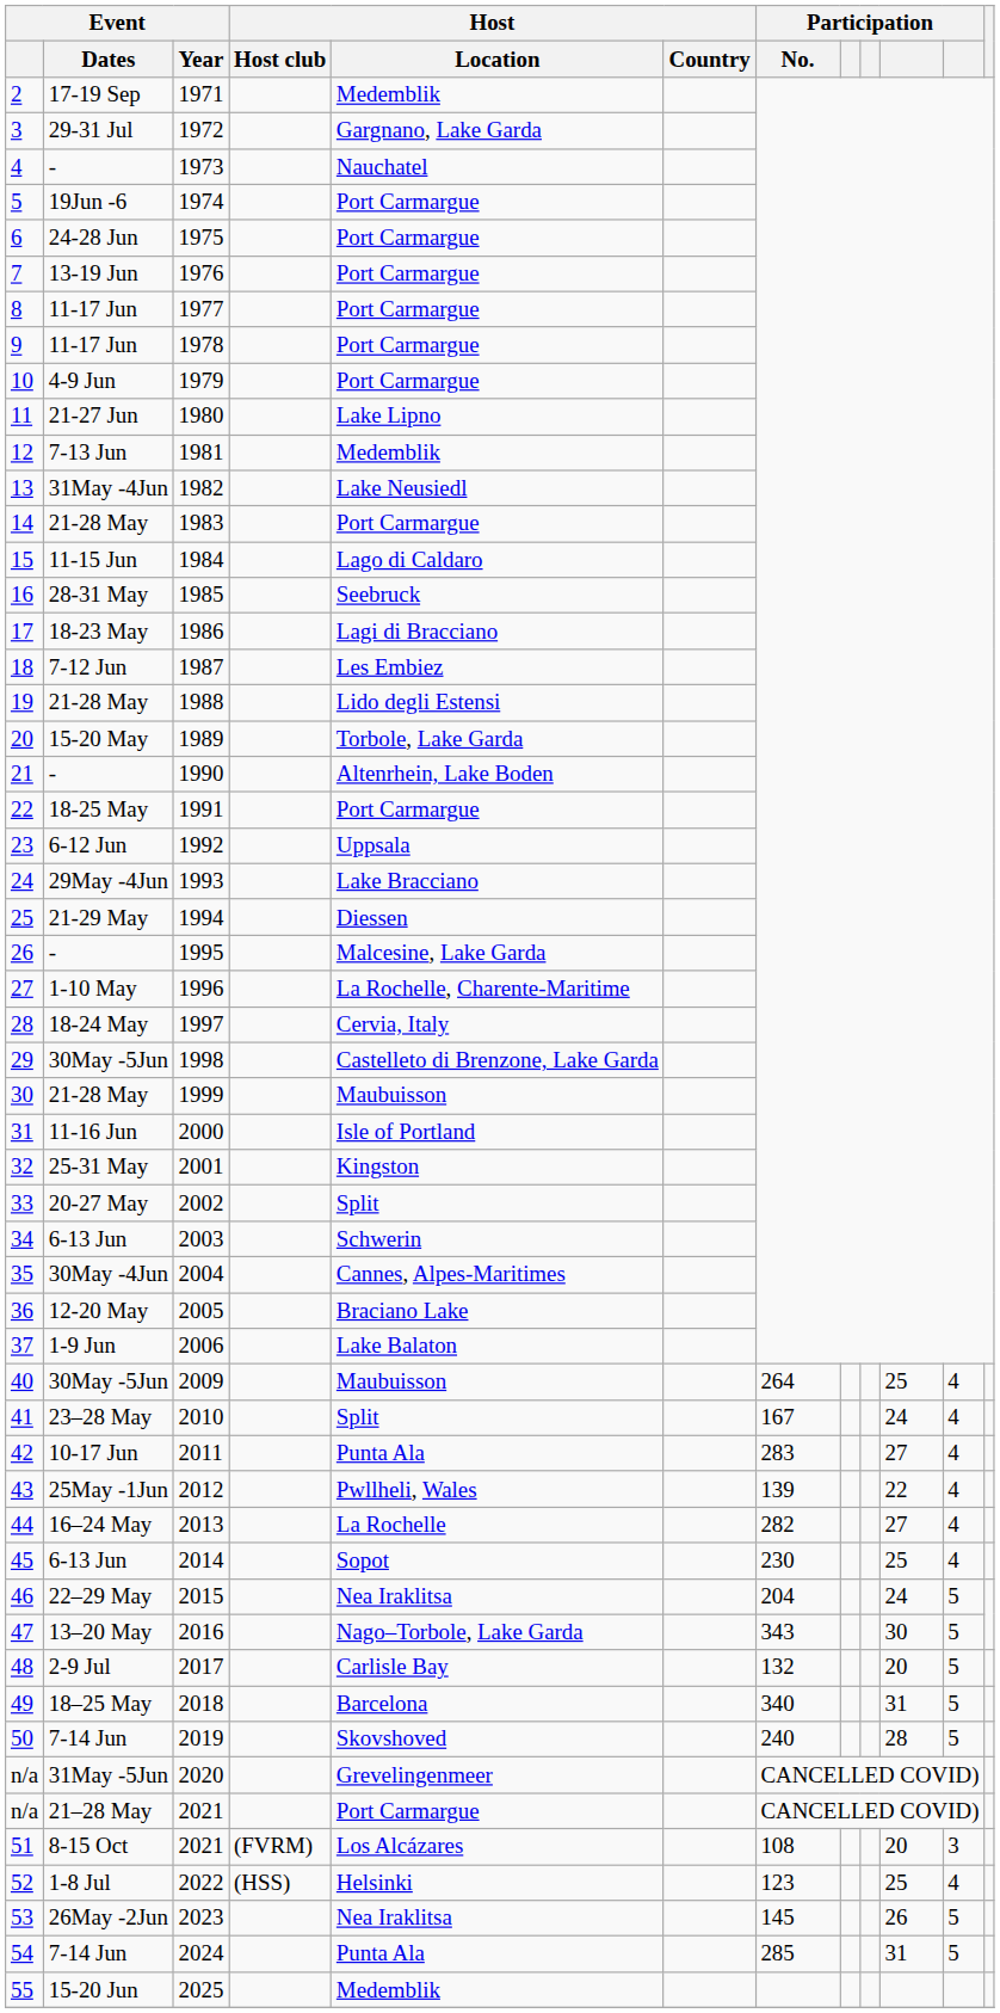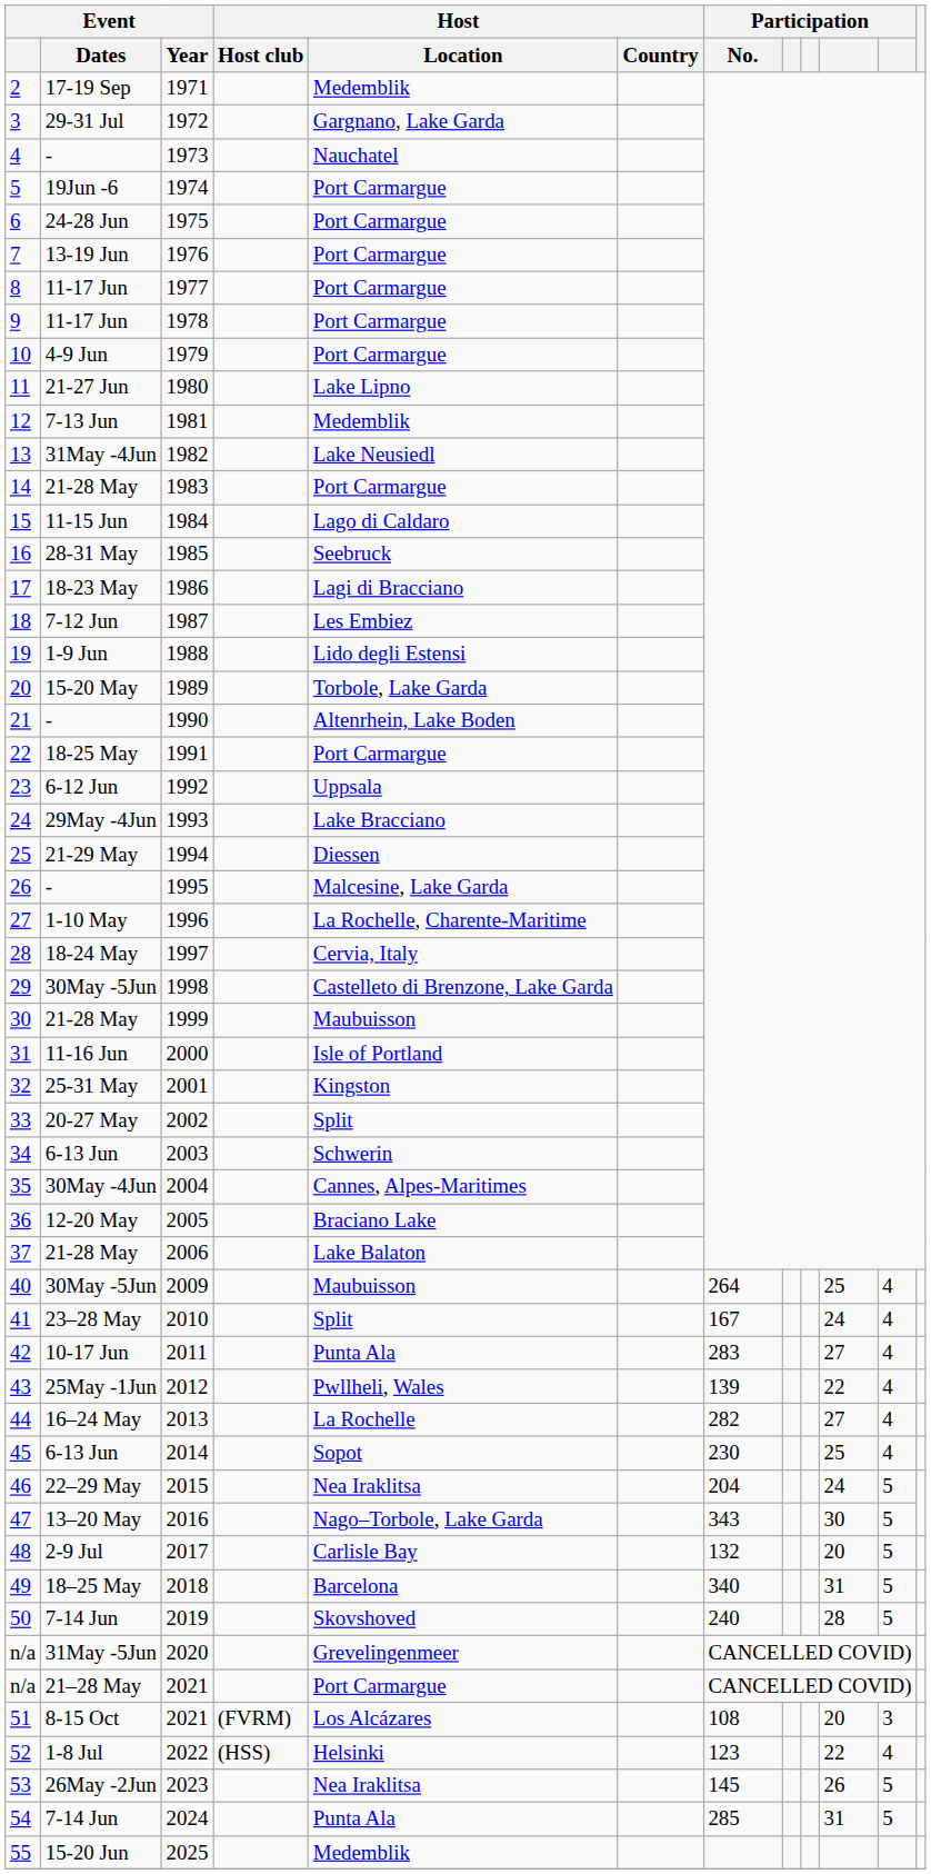 <table class="wikitable sortable">
 <tr>
 <th colspan=3>Event</th>
 <th colspan=3>Host</th>
 <th colspan=5>Participation</th>
 <th rowspan=2></th>
 </tr>
 <tr>
 <th></th>
 <th>Dates</th>
 <th>Year</th>
 <th>Host club</th>
 <th>Location</th>
 <th>Country</th>
 <th>No.</th>
 <th></th>
 <th></th>
 <th></th>
 <th></th>
 </tr>
 <tr>
 <td><a href='#'>2</a></td>
 <td>17-19 Sep</td>
 <td>1971</td>
 <td></td>
 <td><a href='#'>Medemblik</a></td>
 <td></td>
 </tr>
 <tr>
 <td><a href='#'>3</a></td>
 <td>29-31 Jul</td>
 <td>1972</td>
 <td></td>
 <td><a href='#'>Gargnano</a>, <a href='#'>Lake Garda</a></td>
 <td></td>
 </tr>
 <tr>
 <td><a href='#'>4</a></td>
 <td>-</td>
 <td>1973</td>
 <td></td>
 <td><a href='#'>Nauchatel</a></td>
 <td></td>
 </tr>
 <tr>
 <td><a href='#'>5</a></td>
 <td>19Jun -6</td>
 <td>1974</td>
 <td></td>
 <td><a href='#'>Port Carmargue</a></td>
 <td></td>
 </tr>
 <tr>
 <td><a href='#'>6</a></td>
 <td>24-28 Jun</td>
 <td>1975</td>
 <td></td>
 <td><a href='#'>Port Carmargue</a></td>
 <td></td>
 </tr>
 <tr>
 <td><a href='#'>7</a></td>
 <td>13-19 Jun</td>
 <td>1976</td>
 <td></td>
 <td><a href='#'>Port Carmargue</a></td>
 <td></td>
 </tr>
 <tr>
 <td><a href='#'>8</a></td>
 <td>11-17 Jun</td>
 <td>1977</td>
 <td></td>
 <td><a href='#'>Port Carmargue</a></td>
 <td></td>
 </tr>
 <tr>
 <td><a href='#'>9</a></td>
 <td>11-17 Jun</td>
 <td>1978</td>
 <td></td>
 <td><a href='#'>Port Carmargue</a></td>
 <td></td>
 </tr>
 <tr>
 <td><a href='#'>10</a></td>
 <td>4-9 Jun</td>
 <td>1979</td>
 <td></td>
 <td><a href='#'>Port Carmargue</a></td>
 <td></td>
 </tr>
 <tr>
 <td><a href='#'>11</a></td>
 <td>21-27 Jun</td>
 <td>1980</td>
 <td></td>
 <td><a href='#'>Lake Lipno</a></td>
 <td></td>
 </tr>
 <tr>
 <td><a href='#'>12</a></td>
 <td>7-13 Jun</td>
 <td>1981</td>
 <td></td>
 <td><a href='#'>Medemblik</a></td>
 <td></td>
 </tr>
 <tr>
 <td><a href='#'>13</a></td>
 <td>31May -4Jun</td>
 <td>1982</td>
 <td></td>
 <td><a href='#'>Lake Neusiedl</a></td>
 <td></td>
 </tr>
 <tr>
 <td><a href='#'>14</a></td>
 <td>21-28 May</td>
 <td>1983</td>
 <td></td>
 <td><a href='#'>Port Carmargue</a></td>
 <td></td>
 </tr>
 <tr>
 <td><a href='#'>15</a></td>
 <td>11-15 Jun</td>
 <td>1984</td>
 <td></td>
 <td><a href='#'>Lago di Caldaro</a></td>
 <td></td>
 </tr>
 <tr>
 <td><a href='#'>16</a></td>
 <td>28-31 May</td>
 <td>1985</td>
 <td></td>
 <td><a href='#'>Seebruck</a></td>
 <td></td>
 </tr>
 <tr>
 <td><a href='#'>17</a></td>
 <td>18-23 May</td>
 <td>1986</td>
 <td></td>
 <td><a href='#'>Lagi di Bracciano</a></td>
 <td></td>
 </tr>
 <tr>
 <td><a href='#'>18</a></td>
 <td>7-12 Jun</td>
 <td>1987</td>
 <td></td>
 <td><a href='#'>Les Embiez</a></td>
 <td></td>
 </tr>
 <tr>
 <td><a href='#'>19</a></td>
-<td>21-28 May</td>
+<td>1-9 Jun</td>
 <td>1988</td>
 <td></td>
 <td><a href='#'>Lido degli Estensi</a></td>
 <td></td>
 </tr>
 <tr>
 <td><a href='#'>20</a></td>
 <td>15-20 May</td>
 <td>1989</td>
 <td></td>
 <td><a href='#'>Torbole</a>, <a href='#'>Lake Garda</a></td>
 <td></td>
 </tr>
 <tr>
 <td><a href='#'>21</a></td>
 <td>-</td>
 <td>1990</td>
 <td></td>
 <td><a href='#'>Altenrhein, Lake Boden</a></td>
 <td></td>
 </tr>
 <tr>
 <td><a href='#'>22</a></td>
 <td>18-25 May</td>
 <td>1991</td>
 <td></td>
 <td><a href='#'>Port Carmargue</a></td>
 <td></td>
 </tr>
 <tr>
 <td><a href='#'>23</a></td>
 <td>6-12 Jun</td>
 <td>1992</td>
 <td></td>
 <td><a href='#'>Uppsala</a></td>
 <td></td>
 </tr>
 <tr>
 <td><a href='#'>24</a></td>
 <td>29May -4Jun</td>
 <td>1993</td>
 <td></td>
 <td><a href='#'>Lake Bracciano</a></td>
 <td></td>
 </tr>
 <tr>
 <td><a href='#'>25</a></td>
 <td>21-29 May</td>
 <td>1994</td>
 <td></td>
 <td><a href='#'>Diessen</a></td>
 <td></td>
 </tr>
 <tr>
 <td><a href='#'>26</a></td>
 <td>-</td>
 <td>1995</td>
 <td></td>
 <td><a href='#'>Malcesine</a>, <a href='#'>Lake Garda</a></td>
 <td></td>
 </tr>
 <tr>
 <td><a href='#'>27</a></td>
 <td>1-10 May</td>
 <td>1996</td>
 <td></td>
 <td><a href='#'>La Rochelle</a>, <a href='#'>Charente-Maritime</a></td>
 <td></td>
 </tr>
 <tr>
 <td><a href='#'>28</a></td>
 <td>18-24 May</td>
 <td>1997</td>
 <td></td>
 <td><a href='#'>Cervia, Italy</a></td>
 <td></td>
 </tr>
 <tr>
 <td><a href='#'>29</a></td>
 <td>30May -5Jun</td>
 <td>1998</td>
 <td></td>
 <td><a href='#'>Castelleto di Brenzone, Lake Garda</a></td>
 <td></td>
 </tr>
 <tr>
 <td><a href='#'>30</a></td>
 <td>21-28 May</td>
 <td>1999</td>
 <td></td>
 <td><a href='#'>Maubuisson</a></td>
 <td></td>
 </tr>
 <tr>
 <td><a href='#'>31</a></td>
 <td>11-16 Jun</td>
 <td>2000</td>
 <td></td>
 <td><a href='#'>Isle of Portland</a></td>
 <td></td>
 </tr>
 <tr>
 <td><a href='#'>32</a></td>
 <td>25-31 May</td>
 <td>2001</td>
 <td></td>
 <td><a href='#'>Kingston</a></td>
 <td></td>
 </tr>
 <tr>
 <td><a href='#'>33</a></td>
 <td>20-27 May</td>
 <td>2002</td>
 <td></td>
 <td><a href='#'>Split</a></td>
 <td></td>
 </tr>
 <tr>
 <td><a href='#'>34</a></td>
 <td>6-13 Jun</td>
 <td>2003</td>
 <td></td>
 <td><a href='#'>Schwerin</a></td>
 <td></td>
 </tr>
 <tr>
 <td><a href='#'>35</a></td>
 <td>30May -4Jun</td>
 <td>2004</td>
 <td></td>
 <td><a href='#'>Cannes</a>, <a href='#'>Alpes-Maritimes</a></td>
 <td></td>
 </tr>
 <tr>
 <td><a href='#'>36</a></td>
 <td>12-20 May</td>
 <td>2005</td>
 <td></td>
 <td><a href='#'>Braciano Lake</a></td>
 <td></td>
 </tr>
 <tr>
 <td><a href='#'>37</a></td>
-<td>1-9 Jun</td>
+<td>21-28 May</td>
 <td>2006</td>
 <td></td>
 <td><a href='#'>Lake Balaton</a></td>
 <td></td>
 </tr>
 <tr>
 <td><a href='#'>40</a></td>
 <td>30May -5Jun</td>
 <td>2009</td>
 <td></td>
 <td><a href='#'>Maubuisson</a></td>
 <td></td>
 <td>264</td>
 <td></td>
 <td></td>
 <td>25</td>
 <td>4</td>
 <td>			</td>
 </tr>
 <tr>
 <td><a href='#'>41</a></td>
 <td>23–28 May</td>
 <td>2010</td>
 <td></td>
 <td><a href='#'>Split</a></td>
 <td></td>
 <td>167</td>
 <td></td>
 <td></td>
 <td>24</td>
 <td>4</td>
 <td>			</td>
 </tr>
 <tr>
 <td><a href='#'>42</a></td>
 <td>10-17 Jun</td>
 <td>2011</td>
 <td></td>
 <td><a href='#'>Punta Ala</a></td>
 <td></td>
 <td>283</td>
 <td></td>
 <td></td>
 <td>27</td>
 <td>4</td>
 <td></td>
 </tr>
 <tr>
 <td><a href='#'>43</a></td>
 <td>25May -1Jun</td>
 <td>2012</td>
 <td></td>
 <td><a href='#'>Pwllheli</a>, <a href='#'>Wales</a></td>
 <td></td>
 <td>139</td>
 <td></td>
 <td></td>
 <td>22</td>
 <td>4</td>
 <td></td>
 </tr>
 <tr>
 <td><a href='#'>44</a></td>
 <td>16–24 May</td>
 <td>2013</td>
 <td></td>
 <td><a href='#'>La Rochelle</a></td>
 <td></td>
 <td>282</td>
 <td></td>
 <td></td>
 <td>27</td>
 <td>4</td>
 <td></td>
 </tr>
 <tr>
 <td><a href='#'>45</a></td>
 <td>6-13 Jun</td>
 <td>2014</td>
 <td></td>
 <td><a href='#'>Sopot</a></td>
 <td></td>
 <td>230</td>
 <td></td>
 <td></td>
 <td>25</td>
 <td>4</td>
 <td></td>
 </tr>
 <tr>
 <td><a href='#'>46</a></td>
 <td>22–29 May</td>
 <td>2015</td>
 <td></td>
 <td><a href='#'>Nea Iraklitsa</a></td>
 <td></td>
 <td>204</td>
 <td></td>
 <td></td>
 <td>24</td>
 <td>5</td>
 </tr>
 <tr>
 <td><a href='#'>47</a></td>
 <td>13–20 May</td>
 <td>2016</td>
 <td></td>
 <td><a href='#'>Nago–Torbole</a>, <a href='#'>Lake Garda</a></td>
 <td></td>
 <td>343</td>
 <td></td>
 <td></td>
 <td>30</td>
 <td>5</td>
 </tr>
 <tr>
 <td><a href='#'>48</a></td>
 <td>2-9 Jul</td>
 <td>2017</td>
 <td></td>
 <td><a href='#'>Carlisle Bay</a></td>
 <td></td>
 <td>132</td>
 <td></td>
 <td></td>
 <td>20</td>
 <td>5</td>
 <td></td>
 </tr>
 <tr>
 <td><a href='#'>49</a></td>
 <td>18–25 May</td>
 <td>2018</td>
 <td></td>
 <td><a href='#'>Barcelona</a></td>
 <td></td>
 <td>340</td>
 <td></td>
 <td></td>
 <td>31</td>
 <td>5</td>
 <td></td>
 </tr>
 <tr>
 <td><a href='#'>50</a></td>
 <td>7-14 Jun</td>
 <td>2019</td>
 <td></td>
 <td><a href='#'>Skovshoved</a></td>
 <td></td>
 <td>240</td>
 <td></td>
 <td></td>
 <td>28</td>
 <td>5</td>
 <td>		</td>
 </tr>
 <tr>
 <td>n/a</td>
 <td>31May -5Jun</td>
 <td>2020</td>
 <td></td>
 <td><a href='#'>Grevelingenmeer</a></td>
 <td></td>
 <td COLSPAN=5>CANCELLED COVID)</td>
 <td>	</td>
 </tr>
 <tr>
 <td>n/a</td>
 <td>21–28 May</td>
 <td>2021</td>
 <td></td>
 <td><a href='#'>Port Carmargue</a></td>
 <td></td>
 <td COLSPAN=5>CANCELLED COVID)</td>
 <td></td>
 </tr>
 <tr>
 <td><a href='#'>51</a></td>
 <td>8-15 Oct</td>
 <td>2021</td>
 <td> (FVRM)</td>
 <td><a href='#'>Los Alcázares</a></td>
 <td></td>
 <td>108</td>
 <td></td>
 <td></td>
 <td>20</td>
 <td>3</td>
 <td></td>
 </tr>
 <tr>
 <td><a href='#'>52</a></td>
 <td>1-8 Jul</td>
 <td>2022</td>
 <td> (HSS)</td>
 <td><a href='#'>Helsinki</a></td>
 <td></td>
 <td>123</td>
 <td></td>
 <td></td>
-<td>25</td>
+<td>22</td>
 <td>4</td>
 <td></td>
 </tr>
 <tr>
 <td><a href='#'>53</a></td>
 <td>26May -2Jun</td>
 <td>2023</td>
 <td></td>
 <td><a href='#'>Nea Iraklitsa</a></td>
 <td></td>
 <td>145</td>
 <td></td>
 <td></td>
 <td>26</td>
 <td>5</td>
 <td></td>
 </tr>
 <tr>
 <td><a href='#'>54</a></td>
 <td>7-14 Jun</td>
 <td>2024</td>
 <td></td>
 <td><a href='#'>Punta Ala</a></td>
 <td></td>
 <td>285</td>
 <td></td>
 <td></td>
 <td>31</td>
 <td>5</td>
 <td></td>
 </tr>
 <tr>
 <td><a href='#'>55</a></td>
 <td>15-20 Jun</td>
 <td>2025</td>
 <td></td>
 <td><a href='#'>Medemblik</a></td>
 <td></td>
 <td></td>
 <td></td>
 <td></td>
 <td></td>
 <td></td>
 <td></td>
 </tr>
 <tr>
 </tr>
 </table>
